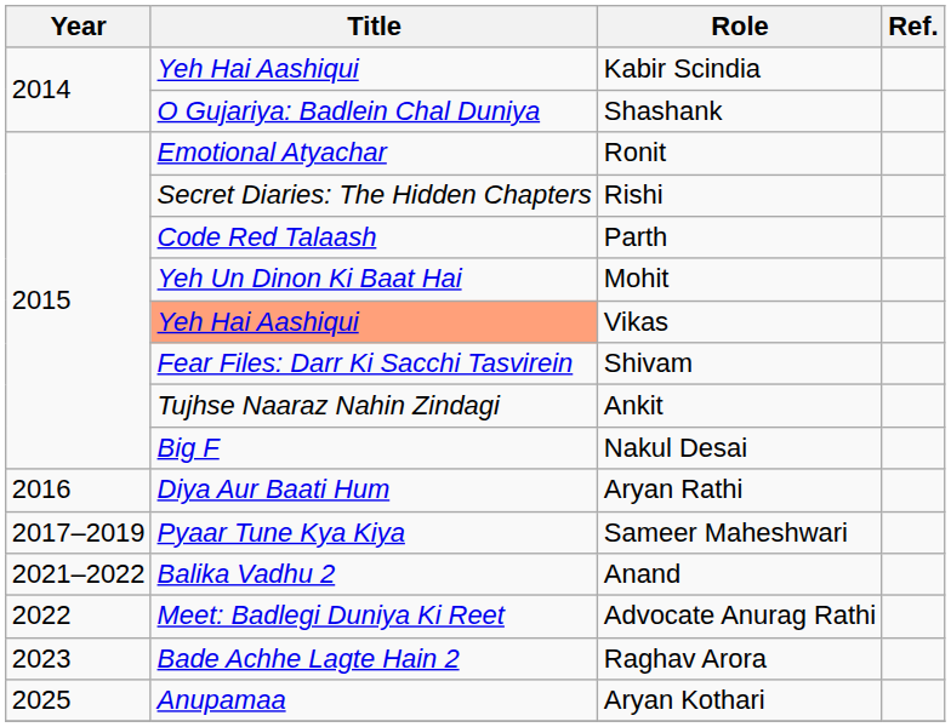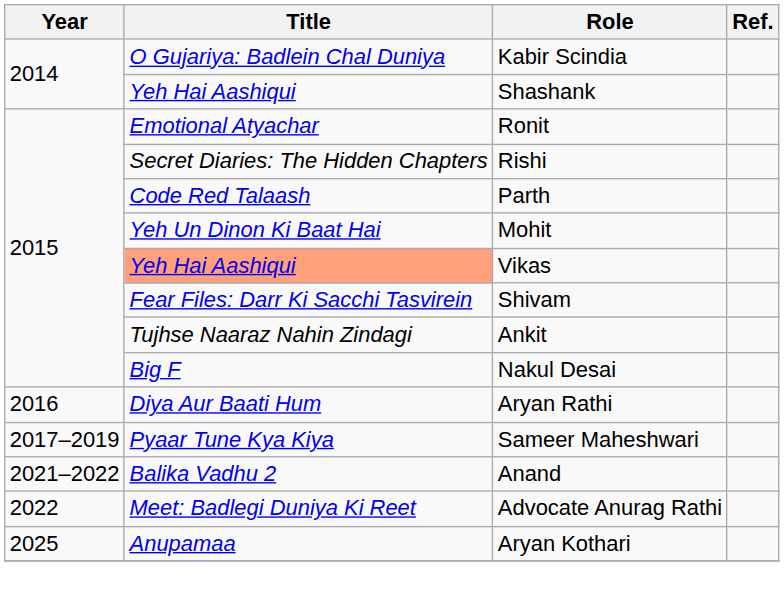 <table class="wikitable sortable">
 <tr>
 <th>Year</th>
 <th>Title</th>
 <th>Role</th>
 <th>Ref.</th>
 </tr>
 <tr>
 <td rowspan="2">2014</td>
-<td><em><a href='#'>Yeh Hai Aashiqui</a></em></td>
+<td><em><a href='#'>O Gujariya: Badlein Chal Duniya</a></em></td>
 <td>Kabir Scindia</td>
 <td></td>
 </tr>
 <tr>
-<td><em><a href='#'>O Gujariya: Badlein Chal Duniya</a></em></td>
+<td><em><a href='#'>Yeh Hai Aashiqui</a></em></td>
 <td>Shashank</td>
 <td></td>
 </tr>
 <tr>
 <td rowspan="8">2015</td>
 <td><em><a href='#'>Emotional Atyachar</a></em></td>
 <td>Ronit</td>
 <td></td>
 </tr>
 <tr>
 <td><em>Secret Diaries: The Hidden Chapters </em></td>
 <td>Rishi</td>
 <td></td>
 </tr>
 <tr>
 <td><em><a href='#'>Code Red Talaash</a></em></td>
 <td>Parth</td>
 <td></td>
 </tr>
 <tr>
 <td><em><a href='#'>Yeh Un Dinon Ki Baat Hai</a></em></td>
 <td>Mohit</td>
 <td></td>
 </tr>
 <tr>
 <td style="background: lightsalmon;"><em><a href='#'>Yeh Hai Aashiqui</a></em></td>
 <td>Vikas</td>
 <td></td>
 </tr>
 <tr>
 <td><em><a href='#'>Fear Files: Darr Ki Sacchi Tasvirein</a></em></td>
 <td>Shivam</td>
 <td></td>
 </tr>
 <tr>
 <td><em>Tujhse Naaraz Nahin Zindagi</em></td>
 <td>Ankit</td>
 <td></td>
 </tr>
 <tr>
 <td><em><a href='#'>Big F</a></em></td>
 <td>Nakul Desai</td>
 <td></td>
 </tr>
 <tr>
 <td rowspan=1>2016</td>
 <td><em><a href='#'>Diya Aur Baati Hum</a></em></td>
 <td>Aryan Rathi</td>
 <td></td>
 </tr>
 <tr>
 <td>2017–2019</td>
 <td><em><a href='#'>Pyaar Tune Kya Kiya</a></em></td>
 <td>Sameer Maheshwari</td>
 <td></td>
 </tr>
 <tr>
 <td>2021–2022</td>
 <td><em><a href='#'>Balika Vadhu 2</a></em></td>
 <td>Anand</td>
 <td></td>
 </tr>
 <tr>
 <td>2022</td>
 <td><em><a href='#'>Meet: Badlegi Duniya Ki Reet</a></em></td>
 <td>Advocate Anurag Rathi</td>
 <td></td>
 </tr>
 <tr>
-<td>2023</td>
-<td><em><a href='#'>Bade Achhe Lagte Hain 2</a></em></td>
-<td>Raghav Arora</td>
-<td></td>
-</tr>
-<tr>
 <td>2025</td>
 <td><em><a href='#'>Anupamaa</a></em></td>
 <td>Aryan Kothari</td>
 <td></td>
 </tr>
 <tr>
 </tr>
 </table>
